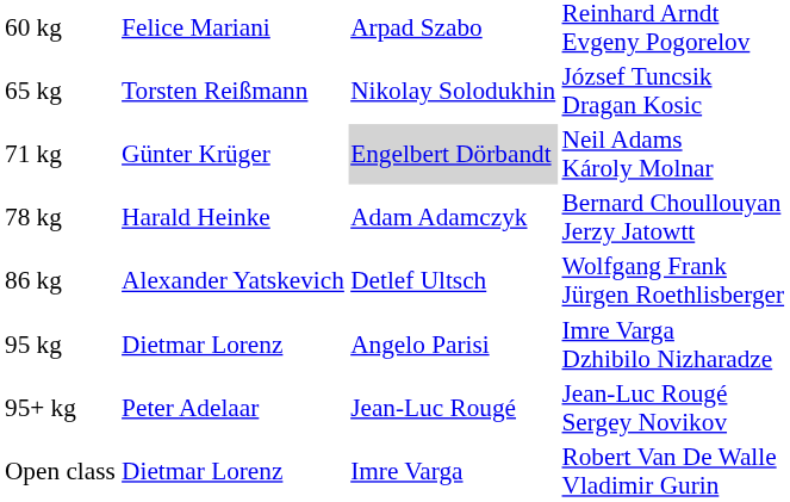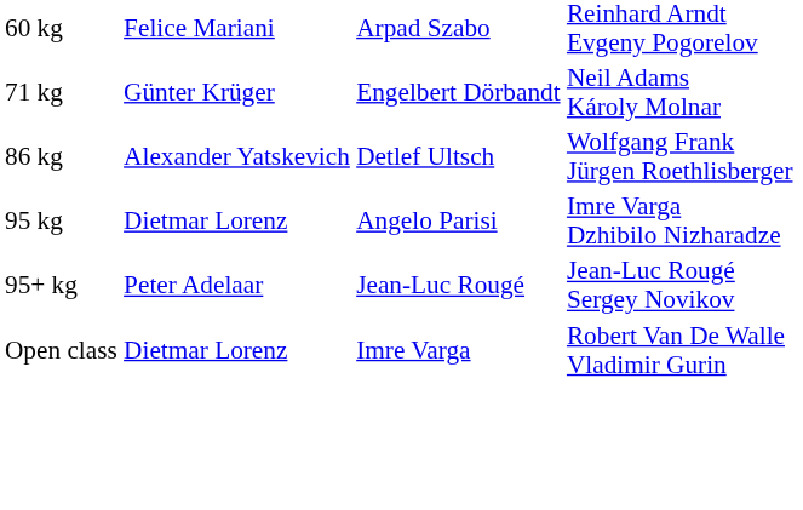 <table>
 <tr>
 <td>60 kg</td>
 <td><a href='#'>Felice Mariani</a></td>
 <td><a href='#'>Arpad Szabo</a></td>
 <td><a href='#'>Reinhard Arndt</a><br><a href='#'>Evgeny Pogorelov</a></td>
 </tr>
 <tr>
-<td>65 kg</td>
-<td><a href='#'>Torsten Reißmann</a></td>
-<td><a href='#'>Nikolay Solodukhin</a></td>
-<td><a href='#'>József Tuncsik</a><br><a href='#'>Dragan Kosic</a></td>
-</tr>
-<tr>
 <td>71 kg</td>
 <td><a href='#'>Günter Krüger</a></td>
-<td style="background: lightgrey;"><a href='#'>Engelbert Dörbandt</a></td>
+<td><a href='#'>Engelbert Dörbandt</a></td>
 <td><a href='#'>Neil Adams</a><br><a href='#'>Károly Molnar</a></td>
-</tr>
-<tr>
-<td>78 kg</td>
-<td><a href='#'>Harald Heinke</a></td>
-<td><a href='#'>Adam Adamczyk</a></td>
-<td><a href='#'>Bernard Choullouyan</a><br><a href='#'>Jerzy Jatowtt</a></td>
 </tr>
 <tr>
 <td>86 kg</td>
 <td><a href='#'>Alexander Yatskevich</a></td>
 <td><a href='#'>Detlef Ultsch</a></td>
 <td><a href='#'>Wolfgang Frank</a><br><a href='#'>Jürgen Roethlisberger</a></td>
 </tr>
 <tr>
 <td>95 kg</td>
 <td><a href='#'>Dietmar Lorenz</a></td>
 <td><a href='#'>Angelo Parisi</a></td>
 <td><a href='#'>Imre Varga</a><br><a href='#'>Dzhibilo Nizharadze</a></td>
 </tr>
 <tr>
 <td>95+ kg</td>
 <td><a href='#'>Peter Adelaar</a></td>
 <td><a href='#'>Jean-Luc Rougé</a></td>
 <td><a href='#'>Jean-Luc Rougé</a><br><a href='#'>Sergey Novikov</a></td>
 </tr>
 <tr>
 <td>Open class</td>
 <td><a href='#'>Dietmar Lorenz</a></td>
 <td><a href='#'>Imre Varga</a></td>
 <td><a href='#'>Robert Van De Walle</a><br><a href='#'>Vladimir Gurin</a></td>
 </tr>
 </table>
